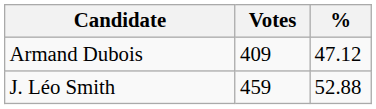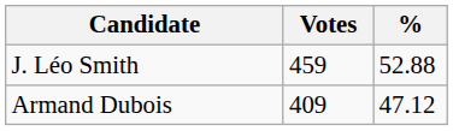 <table class="wikitable">
 <tr>
 <th style="width: 170px">Candidate</th>
 <th style="width: 50px">Votes</th>
 <th style="width: 40px">%</th>
 </tr>
 <tr>
+<td>J. Léo Smith</td>
+<td>459</td>
+<td>52.88</td>
+</tr>
+<tr>
 <td>Armand Dubois</td>
 <td>409</td>
 <td>47.12</td>
 </tr>
-<tr>
-<td>J. Léo Smith</td>
-<td>459</td>
-<td>52.88</td>
-</tr>
 </table>
